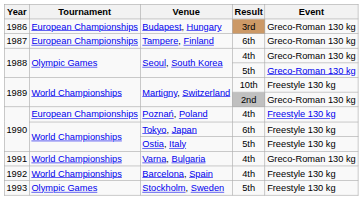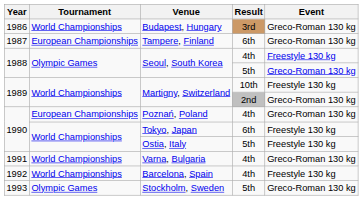 <table class="wikitable" style="font-size:95%;">
 <tr>
 <th>Year</th>
 <th>Tournament</th>
 <th>Venue</th>
 <th>Result</th>
 <th>Event</th>
 </tr>
 <tr>
 <td>1986</td>
-<td><a href='#'>European Championships</a></td>
+<td><a href='#'>World Championships</a></td>
 <td> <a href='#'>Budapest</a>, <a href='#'>Hungary</a></td>
 <td align="center" bgcolor=cc9966>3rd</td>
 <td>Greco-Roman 130 kg</td>
 </tr>
 <tr>
 <td>1987</td>
 <td><a href='#'>European Championships</a></td>
 <td> <a href='#'>Tampere</a>, <a href='#'>Finland</a></td>
 <td align="center">6th</td>
 <td>Greco-Roman 130 kg</td>
 </tr>
 <tr>
 <td rowspan=2>1988</td>
 <td rowspan=2><a href='#'>Olympic Games</a></td>
 <td rowspan=2> <a href='#'>Seoul</a>, <a href='#'>South Korea</a></td>
 <td align="center">4th</td>
-<td>Greco-Roman 130 kg</td>
+<td><a href='#'>Freestyle 130 kg</a></td>
 </tr>
 <tr>
 <td align="center">5th</td>
 <td><a href='#'>Greco-Roman 130 kg</a></td>
 </tr>
 <tr>
 <td rowspan=2>1989</td>
 <td rowspan=2><a href='#'>World Championships</a></td>
 <td rowspan=2> <a href='#'>Martigny</a>, <a href='#'>Switzerland</a></td>
 <td align="center">10th</td>
 <td>Freestyle 130 kg</td>
 </tr>
 <tr>
 <td align="center" bgcolor=silver>2nd</td>
 <td>Greco-Roman 130 kg</td>
 </tr>
 <tr>
 <td rowspan=3>1990</td>
 <td><a href='#'>European Championships</a></td>
 <td> <a href='#'>Poznań</a>, <a href='#'>Poland</a></td>
 <td align="center">4th</td>
-<td><a href='#'>Freestyle 130 kg</a></td>
+<td>Greco-Roman 130 kg</td>
 </tr>
 <tr>
 <td rowspan=2><a href='#'>World Championships</a></td>
 <td> <a href='#'>Tokyo</a>, <a href='#'>Japan</a></td>
 <td align="center">6th</td>
 <td>Freestyle 130 kg</td>
 </tr>
 <tr>
 <td> <a href='#'>Ostia</a>, <a href='#'>Italy</a></td>
 <td align="center">5th</td>
 <td>Freestyle 130 kg</td>
 </tr>
 <tr>
 <td>1991</td>
 <td><a href='#'>World Championships</a></td>
 <td> <a href='#'>Varna</a>, <a href='#'>Bulgaria</a></td>
 <td align="center">4th</td>
 <td>Greco-Roman 130 kg</td>
 </tr>
 <tr>
 <td>1992</td>
 <td><a href='#'>World Championships</a></td>
 <td> <a href='#'>Barcelona</a>, <a href='#'>Spain</a></td>
 <td align="center">4th</td>
 <td>Freestyle 130 kg</td>
 </tr>
 <tr>
 <td>1993</td>
 <td><a href='#'>Olympic Games</a></td>
 <td> <a href='#'>Stockholm</a>, <a href='#'>Sweden</a></td>
 <td align="center">5th</td>
-<td>Freestyle 130 kg</td>
+<td>Greco-Roman 130 kg</td>
 </tr>
 </table>
